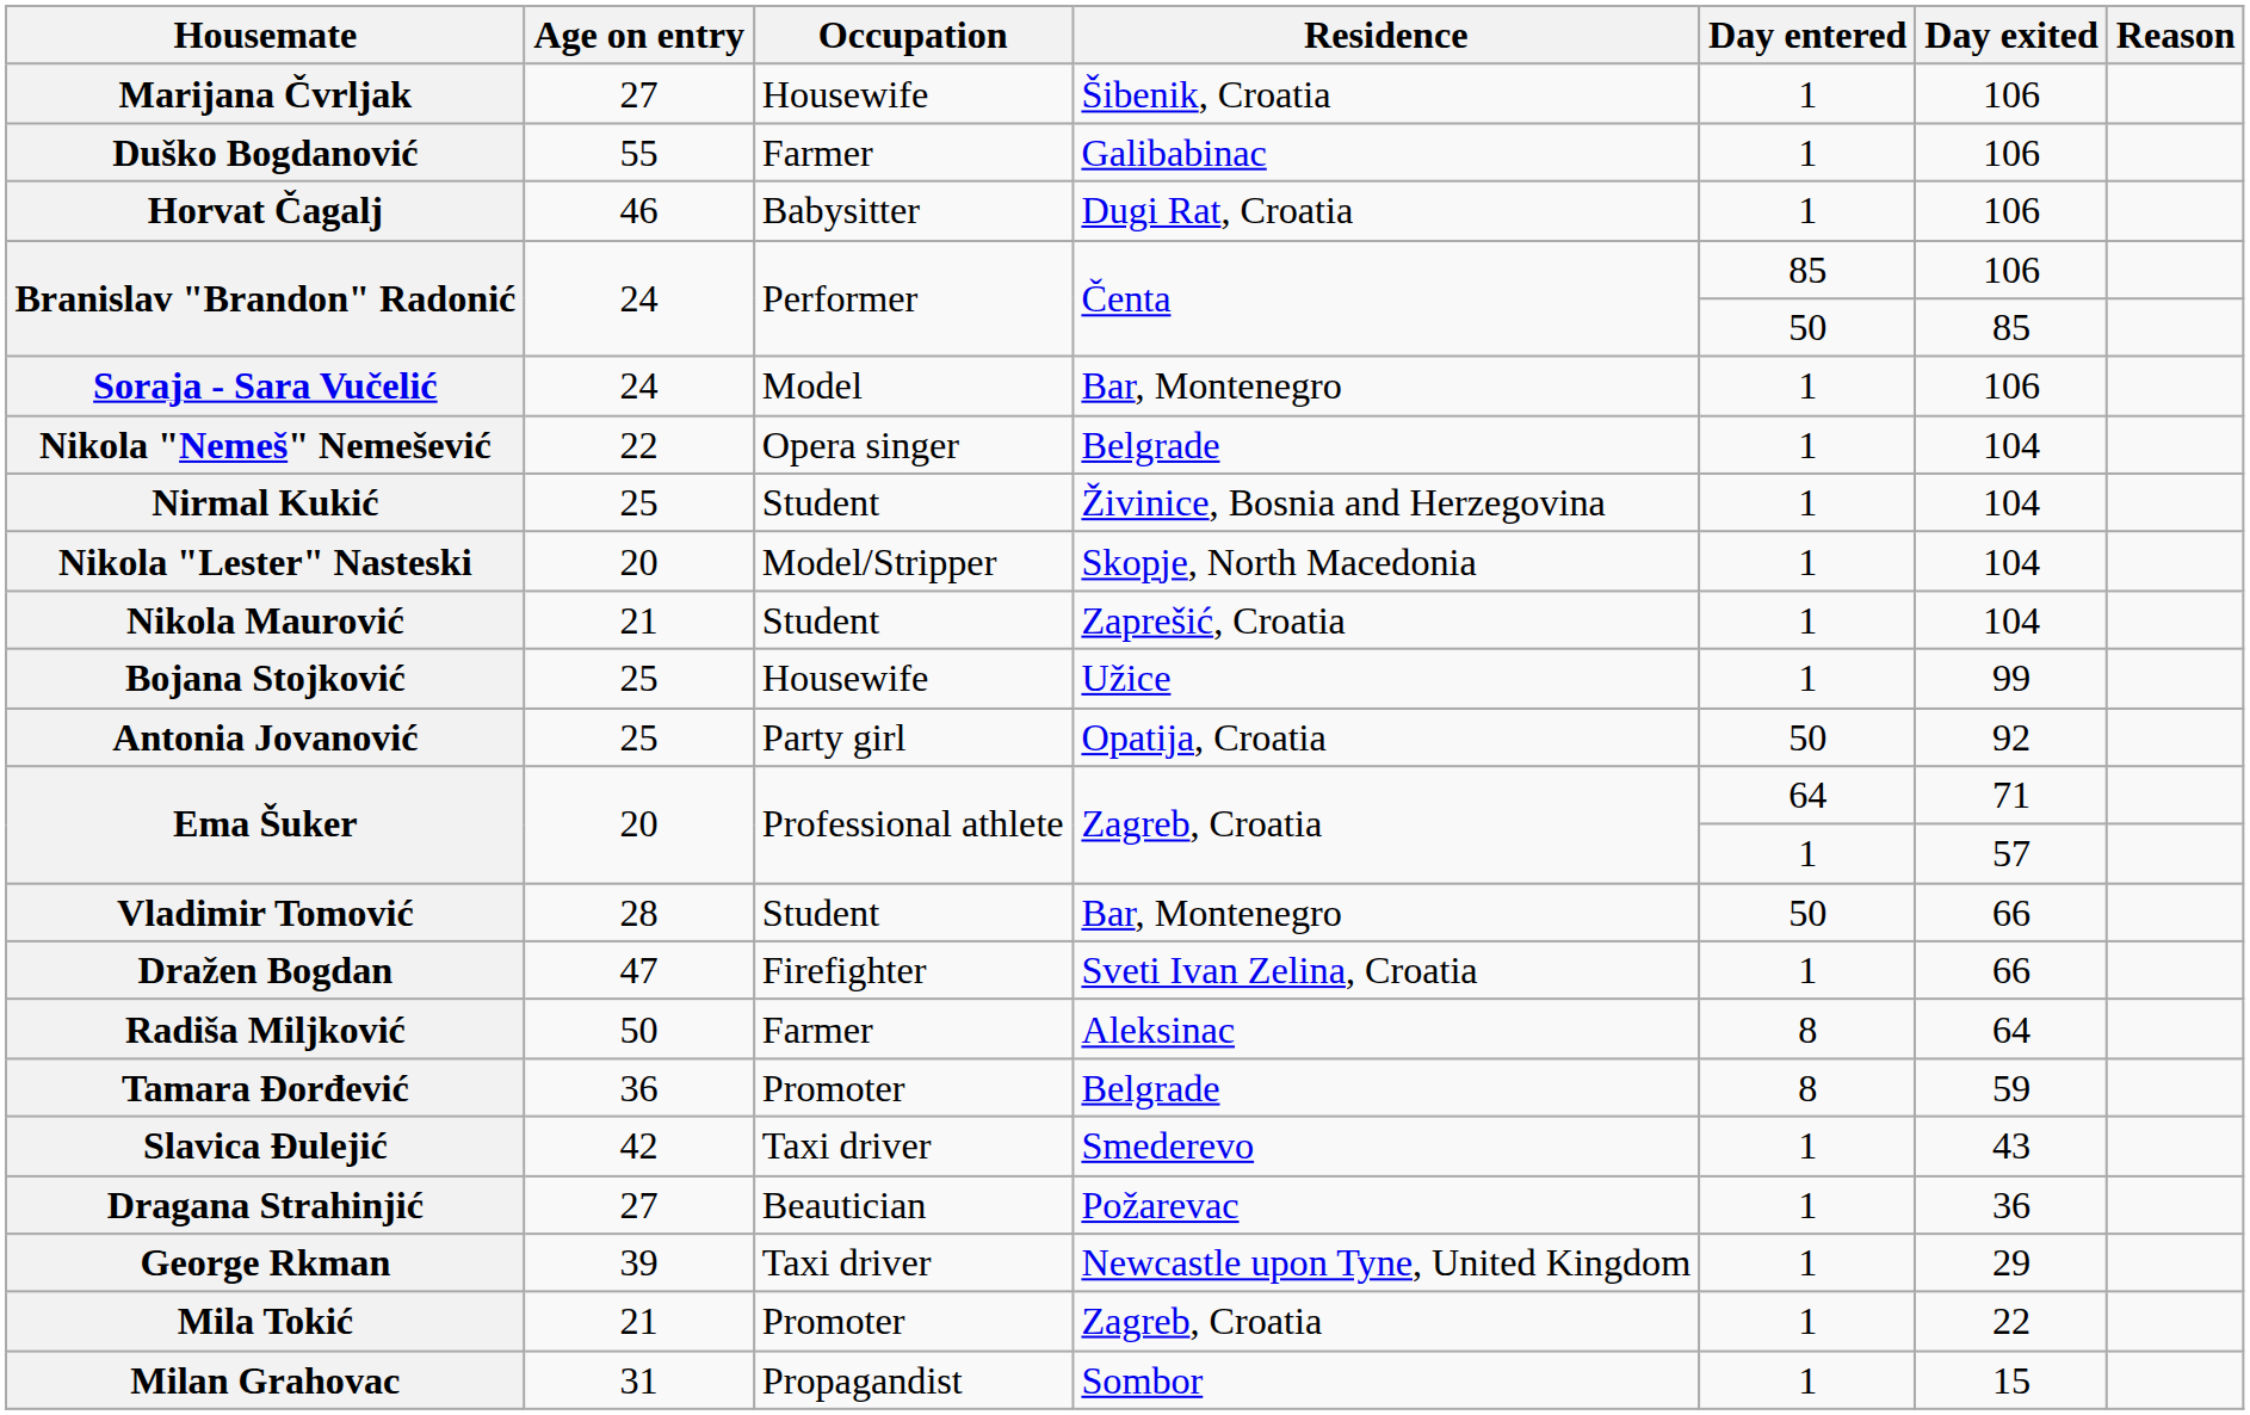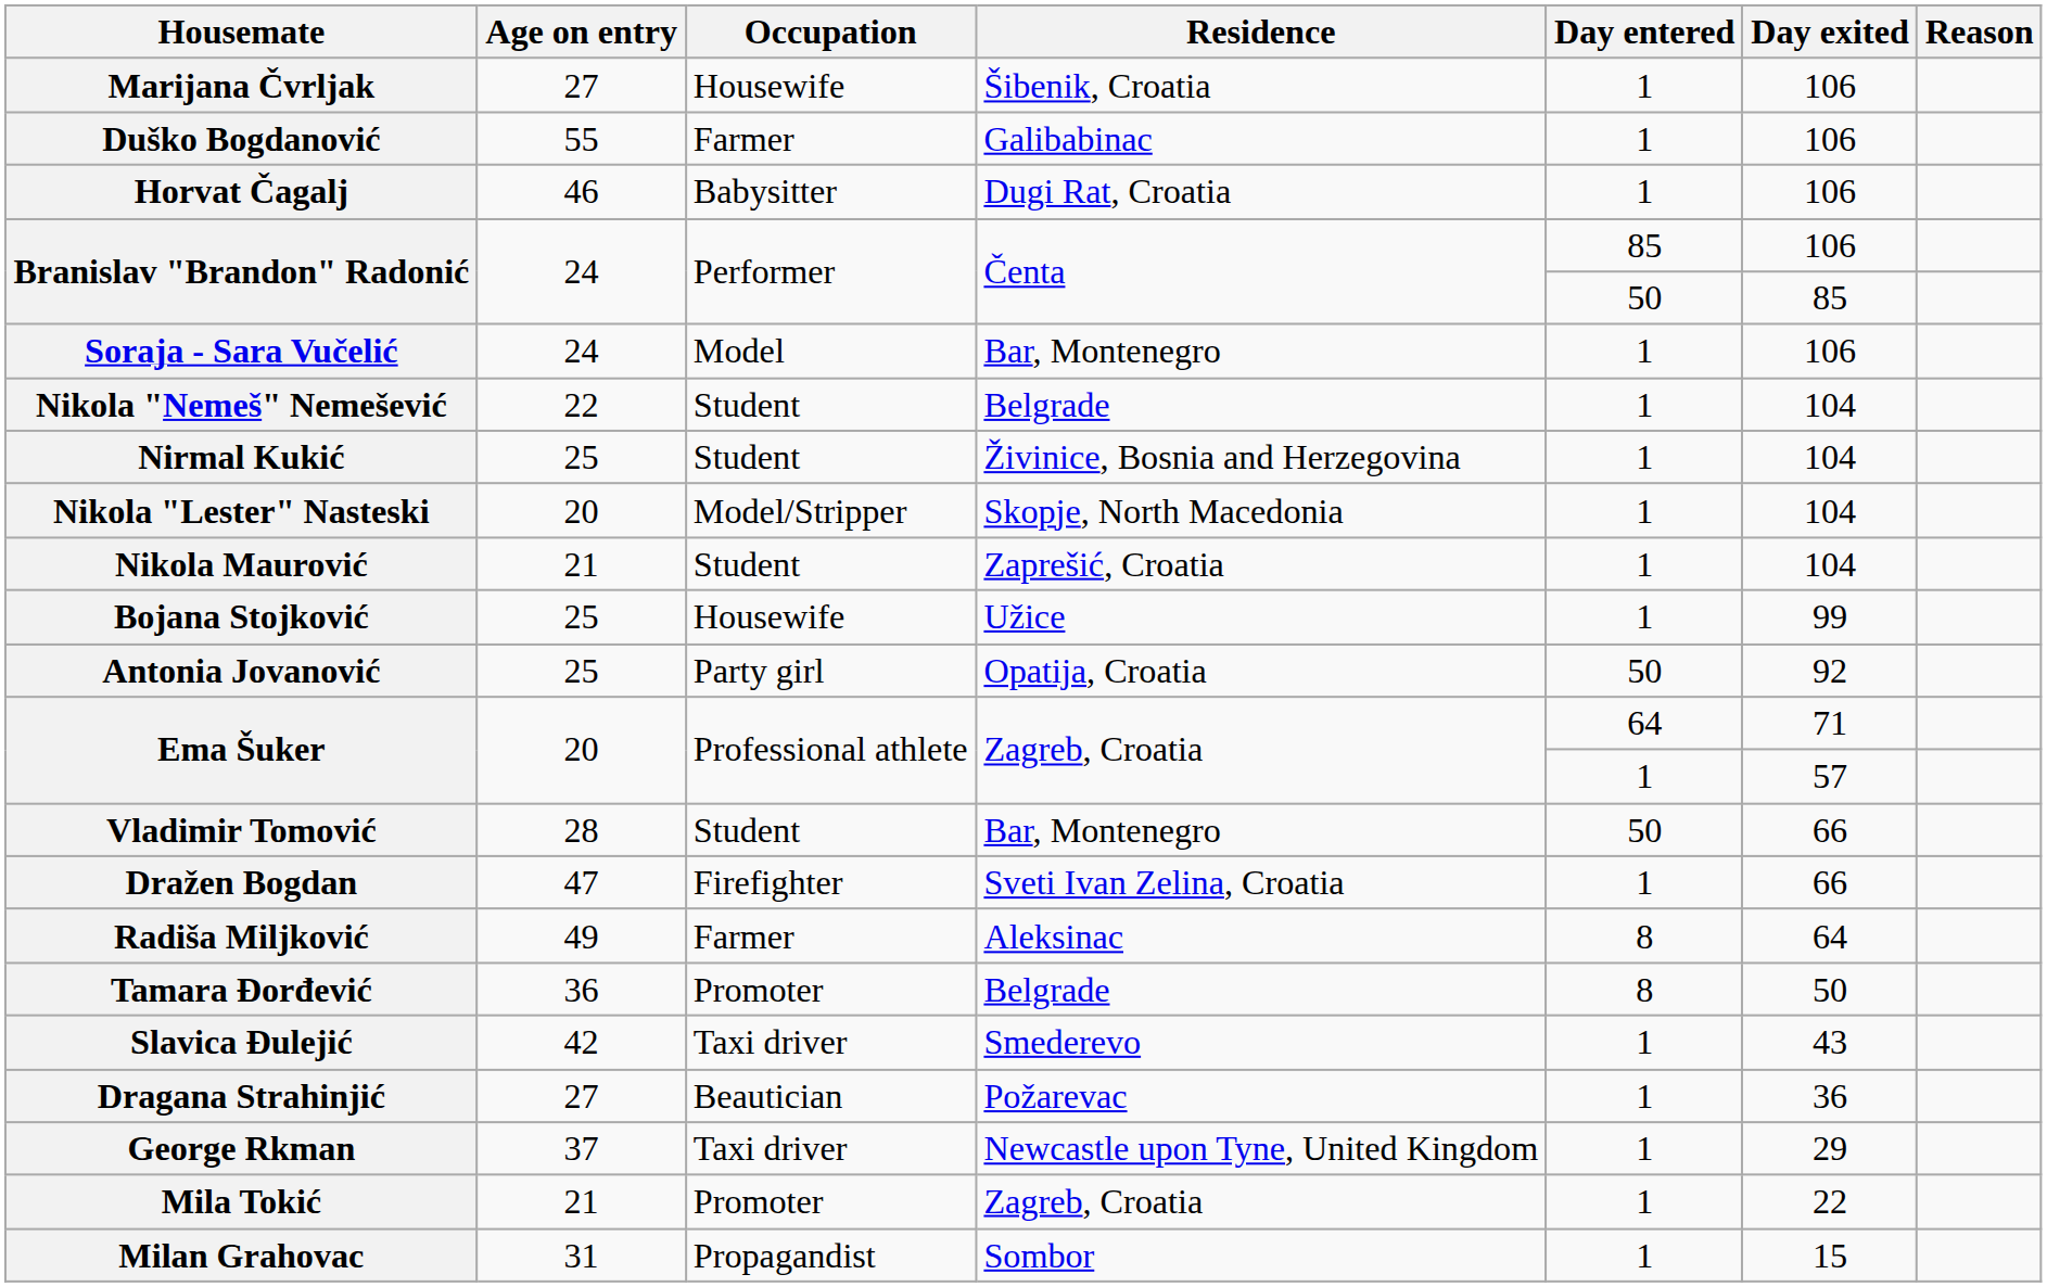 <table class="wikitable sortable" style="text-align:center; line-height:17px; width:auto;">
 <tr>
 <th>Housemate</th>
 <th>Age on entry</th>
 <th>Occupation</th>
 <th>Residence</th>
 <th>Day entered</th>
 <th>Day exited</th>
 <th>Reason</th>
 </tr>
 <tr>
 <th>Marijana Čvrljak</th>
 <td>27</td>
 <td align=left>Housewife</td>
 <td align=left><a href='#'>Šibenik</a>, Croatia</td>
 <td>1</td>
 <td>106</td>
 <td></td>
 </tr>
 <tr>
 <th>Duško Bogdanović</th>
 <td>55</td>
 <td align=left>Farmer</td>
 <td align=left><a href='#'>Galibabinac</a></td>
 <td>1</td>
 <td>106</td>
 <td></td>
 </tr>
 <tr>
 <th>Horvat Čagalj</th>
 <td>46</td>
 <td align=left>Babysitter</td>
 <td align=left><a href='#'>Dugi Rat</a>, Croatia</td>
 <td>1</td>
 <td>106</td>
 <td></td>
 </tr>
 <tr>
 <th rowspan="2">Branislav "Brandon" Radonić</th>
 <td rowspan="2">24</td>
 <td rowspan="2" align=left>Performer</td>
 <td rowspan="2" align=left><a href='#'>Čenta</a></td>
 <td>85</td>
 <td>106</td>
 <td></td>
 </tr>
 <tr>
 <td>50</td>
 <td>85</td>
 <td></td>
 </tr>
 <tr>
 <th><a href='#'>Soraja - Sara Vučelić</a></th>
 <td>24</td>
 <td align=left>Model</td>
 <td align=left><a href='#'>Bar</a>, Montenegro</td>
 <td>1</td>
 <td>106</td>
 <td></td>
 </tr>
 <tr>
 <th>Nikola "<a href='#'>Nemeš</a>" Nemešević</th>
 <td>22</td>
-<td align=left>Opera singer</td>
+<td align=left>Student</td>
 <td align=left><a href='#'>Belgrade</a></td>
 <td>1</td>
 <td>104</td>
 <td></td>
 </tr>
 <tr>
 <th>Nirmal Kukić</th>
 <td>25</td>
 <td align=left>Student</td>
 <td align=left><a href='#'>Živinice</a>, Bosnia and Herzegovina</td>
 <td>1</td>
 <td>104</td>
 <td></td>
 </tr>
 <tr>
 <th>Nikola "Lester" Nasteski</th>
 <td>20</td>
 <td align=left>Model/Stripper</td>
 <td align=left><a href='#'>Skopje</a>, North Macedonia</td>
 <td>1</td>
 <td>104</td>
 <td></td>
 </tr>
 <tr>
 <th>Nikola Maurović</th>
 <td>21</td>
 <td align=left>Student</td>
 <td align=left><a href='#'>Zaprešić</a>, Croatia</td>
 <td>1</td>
 <td>104</td>
 <td></td>
 </tr>
 <tr>
 <th>Bojana Stojković</th>
 <td>25</td>
 <td align=left>Housewife</td>
 <td align=left><a href='#'>Užice</a></td>
 <td>1</td>
 <td>99</td>
 <td></td>
 </tr>
 <tr>
 <th>Antonia Jovanović</th>
 <td>25</td>
 <td align=left>Party girl</td>
 <td align=left><a href='#'>Opatija</a>, Croatia</td>
 <td>50</td>
 <td>92</td>
 <td></td>
 </tr>
 <tr>
 <th rowspan="2">Ema Šuker</th>
 <td rowspan="2">20</td>
 <td rowspan="2" align=left>Professional athlete</td>
 <td rowspan="2" align=left><a href='#'>Zagreb</a>, Croatia</td>
 <td>64</td>
 <td>71</td>
 <td></td>
 </tr>
 <tr>
 <td>1</td>
 <td>57</td>
 <td></td>
 </tr>
 <tr>
 <th>Vladimir Tomović</th>
 <td>28</td>
 <td align=left>Student</td>
 <td align=left><a href='#'>Bar</a>, Montenegro</td>
 <td>50</td>
 <td>66</td>
 <td></td>
 </tr>
 <tr>
 <th>Dražen Bogdan</th>
 <td>47</td>
 <td align=left>Firefighter</td>
 <td align=left><a href='#'>Sveti Ivan Zelina</a>, Croatia</td>
 <td>1</td>
 <td>66</td>
 <td></td>
 </tr>
 <tr>
 <th>Radiša Miljković</th>
-<td>50</td>
+<td>49</td>
 <td align=left>Farmer</td>
 <td align=left><a href='#'>Aleksinac</a></td>
 <td>8</td>
 <td>64</td>
 <td></td>
 </tr>
 <tr>
 <th>Tamara Đorđević</th>
 <td>36</td>
 <td align=left>Promoter</td>
 <td align=left><a href='#'>Belgrade</a></td>
 <td>8</td>
-<td>59</td>
+<td>50</td>
 <td></td>
 </tr>
 <tr>
 <th>Slavica Đulejić</th>
 <td>42</td>
 <td align=left>Taxi driver</td>
 <td align=left><a href='#'>Smederevo</a></td>
 <td>1</td>
 <td>43</td>
 <td></td>
 </tr>
 <tr>
 <th>Dragana Strahinjić</th>
 <td>27</td>
 <td align=left>Beautician</td>
 <td align=left><a href='#'>Požarevac</a></td>
 <td>1</td>
 <td>36</td>
 <td></td>
 </tr>
 <tr>
 <th>George Rkman</th>
-<td>39</td>
+<td>37</td>
 <td align=left>Taxi driver</td>
 <td align=left><a href='#'>Newcastle upon Tyne</a>, United Kingdom</td>
 <td>1</td>
 <td>29</td>
 <td></td>
 </tr>
 <tr>
 <th>Mila Tokić</th>
 <td>21</td>
 <td align=left>Promoter</td>
 <td align=left><a href='#'>Zagreb</a>, Croatia</td>
 <td>1</td>
 <td>22</td>
 <td></td>
 </tr>
 <tr>
 <th>Milan Grahovac</th>
 <td>31</td>
 <td align=left>Propagandist</td>
 <td align=left><a href='#'>Sombor</a></td>
 <td>1</td>
 <td>15</td>
 <td></td>
 </tr>
 </table>
